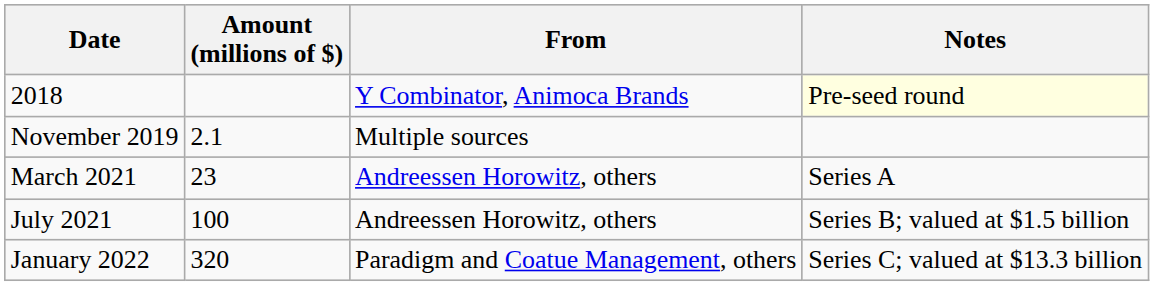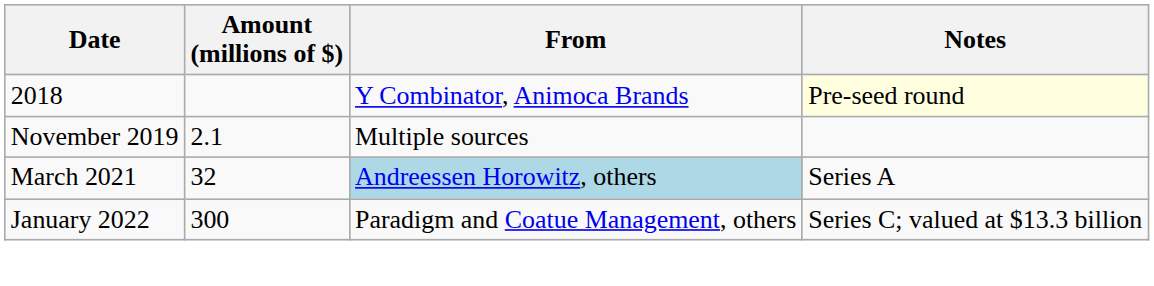 <table class="wikitable">
 <tr>
 <th>Date</th>
 <th>Amount<br>(millions of $)</th>
 <th>From</th>
 <th>Notes</th>
 </tr>
 <tr>
 <td>2018</td>
 <td></td>
 <td><a href='#'>Y Combinator</a>, <a href='#'>Animoca Brands</a></td>
 <td style="background: lightyellow;">Pre-seed round</td>
 </tr>
 <tr>
 <td>November 2019</td>
 <td>2.1</td>
 <td>Multiple sources</td>
 <td></td>
 </tr>
 <tr>
 <td>March 2021</td>
-<td>23</td>
-<td><a href='#'>Andreessen Horowitz</a>, others</td>
+<td>32</td>
+<td style="background: lightblue;"><a href='#'>Andreessen Horowitz</a>, others</td>
 <td>Series A</td>
 </tr>
 <tr>
-<td>July 2021</td>
-<td>100</td>
-<td>Andreessen Horowitz, others</td>
-<td>Series B; valued at $1.5 billion</td>
-</tr>
-<tr>
 <td>January 2022</td>
-<td>320</td>
+<td>300</td>
 <td>Paradigm and <a href='#'>Coatue Management</a>, others</td>
 <td>Series C; valued at $13.3 billion</td>
 </tr>
 </table>
